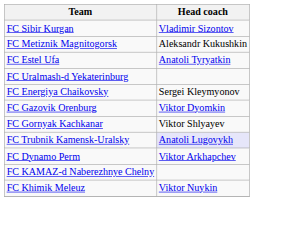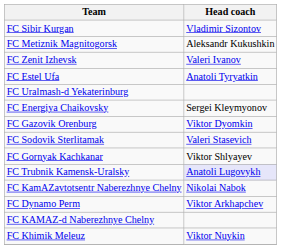 <table class="wikitable">
 <tr>
 <th>Team</th>
 <th>Head coach</th>
 </tr>
 <tr>
 <td><a href='#'>FC Sibir Kurgan</a></td>
 <td><a href='#'>Vladimir Sizontov</a></td>
 </tr>
 <tr>
 <td><a href='#'>FC Metiznik Magnitogorsk</a></td>
 <td>Aleksandr Kukushkin</td>
+</tr>
+<tr>
+<td><a href='#'>FC Zenit Izhevsk</a></td>
+<td><a href='#'>Valeri Ivanov</a></td>
 </tr>
 <tr>
 <td><a href='#'>FC Estel Ufa</a></td>
 <td><a href='#'>Anatoli Tyryatkin</a></td>
 </tr>
 <tr>
 <td><a href='#'>FC Uralmash-d Yekaterinburg</a></td>
 <td></td>
 </tr>
 <tr>
 <td><a href='#'>FC Energiya Chaikovsky</a></td>
 <td>Sergei Kleymyonov</td>
 </tr>
 <tr>
 <td><a href='#'>FC Gazovik Orenburg</a></td>
 <td><a href='#'>Viktor Dyomkin</a></td>
 </tr>
 <tr>
+<td><a href='#'>FC Sodovik Sterlitamak</a></td>
+<td><a href='#'>Valeri Stasevich</a></td>
+</tr>
+<tr>
 <td><a href='#'>FC Gornyak Kachkanar</a></td>
 <td>Viktor Shlyayev</td>
 </tr>
 <tr>
 <td><a href='#'>FC Trubnik Kamensk-Uralsky</a></td>
 <td style="background: lavender;"><a href='#'>Anatoli Lugovykh</a></td>
+</tr>
+<tr>
+<td><a href='#'>FC KamAZavtotsentr Naberezhnye Chelny</a></td>
+<td><a href='#'>Nikolai Nabok</a></td>
 </tr>
 <tr>
 <td><a href='#'>FC Dynamo Perm</a></td>
 <td><a href='#'>Viktor Arkhapchev</a></td>
 </tr>
 <tr>
 <td><a href='#'>FC KAMAZ-d Naberezhnye Chelny</a></td>
 <td></td>
 </tr>
 <tr>
 <td><a href='#'>FC Khimik Meleuz</a></td>
 <td><a href='#'>Viktor Nuykin</a></td>
 </tr>
 <tr>
 </tr>
 </table>
